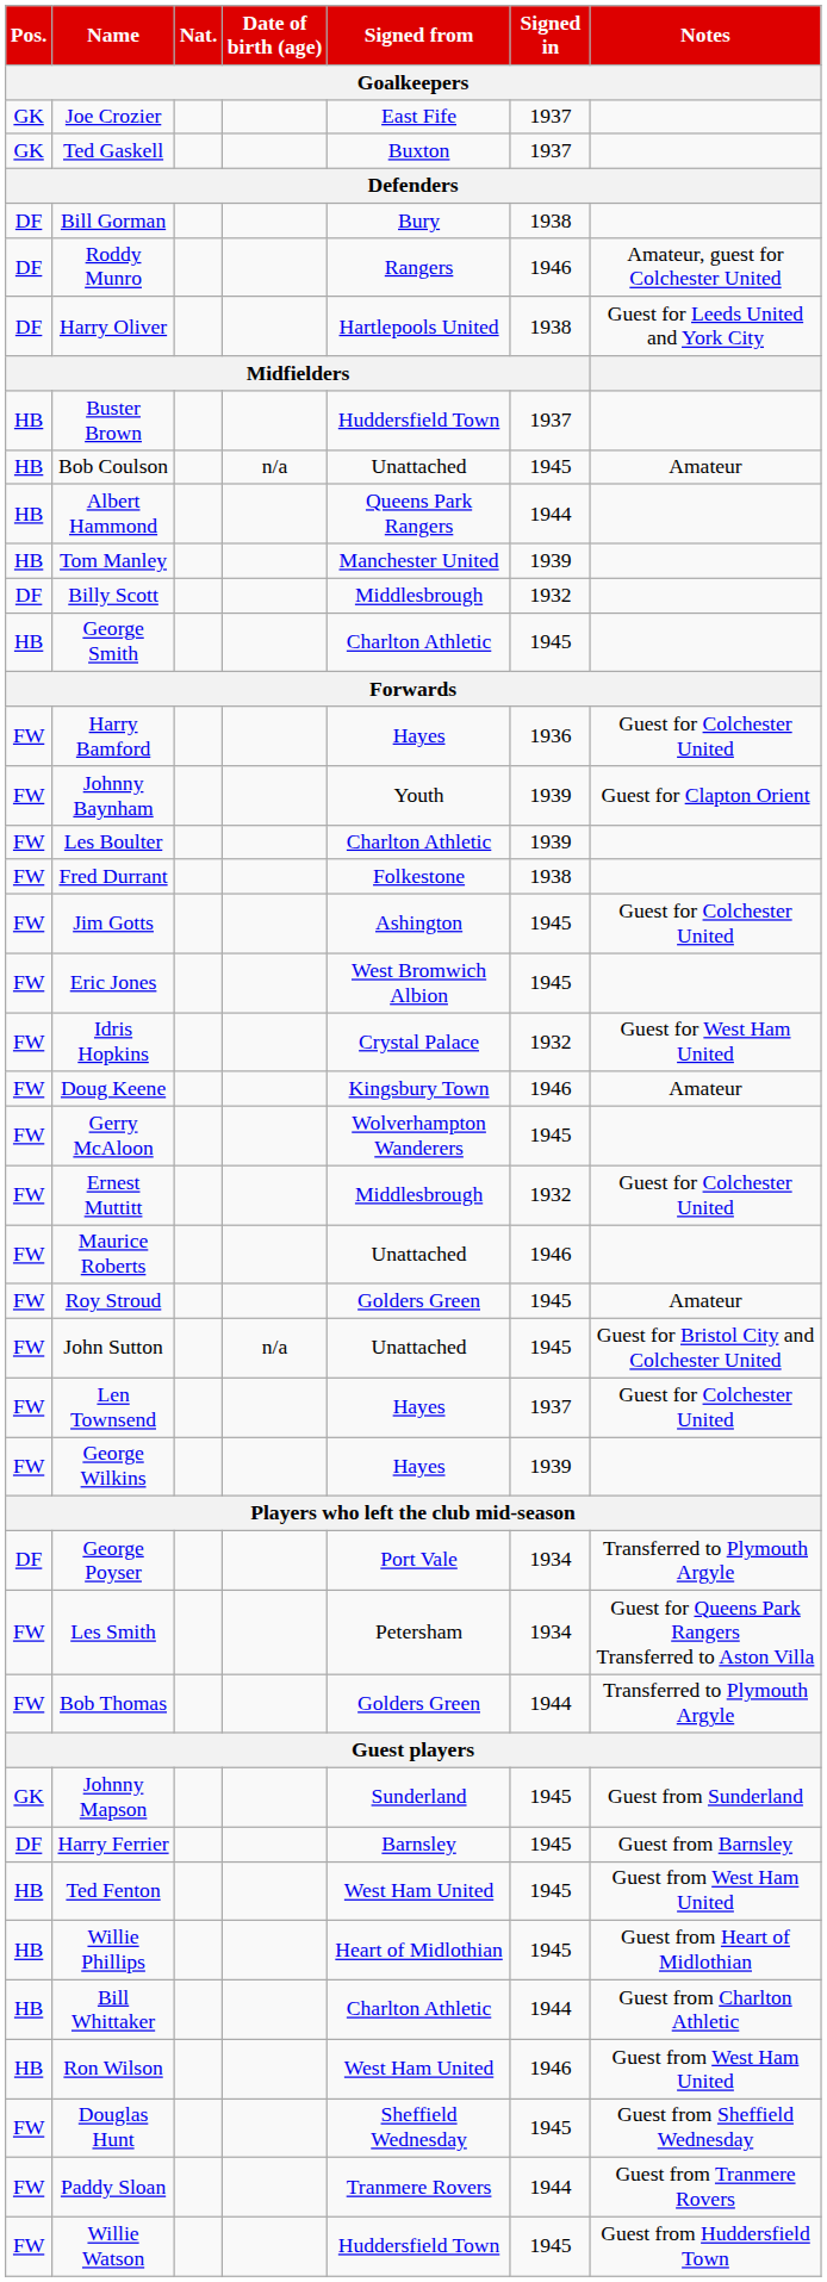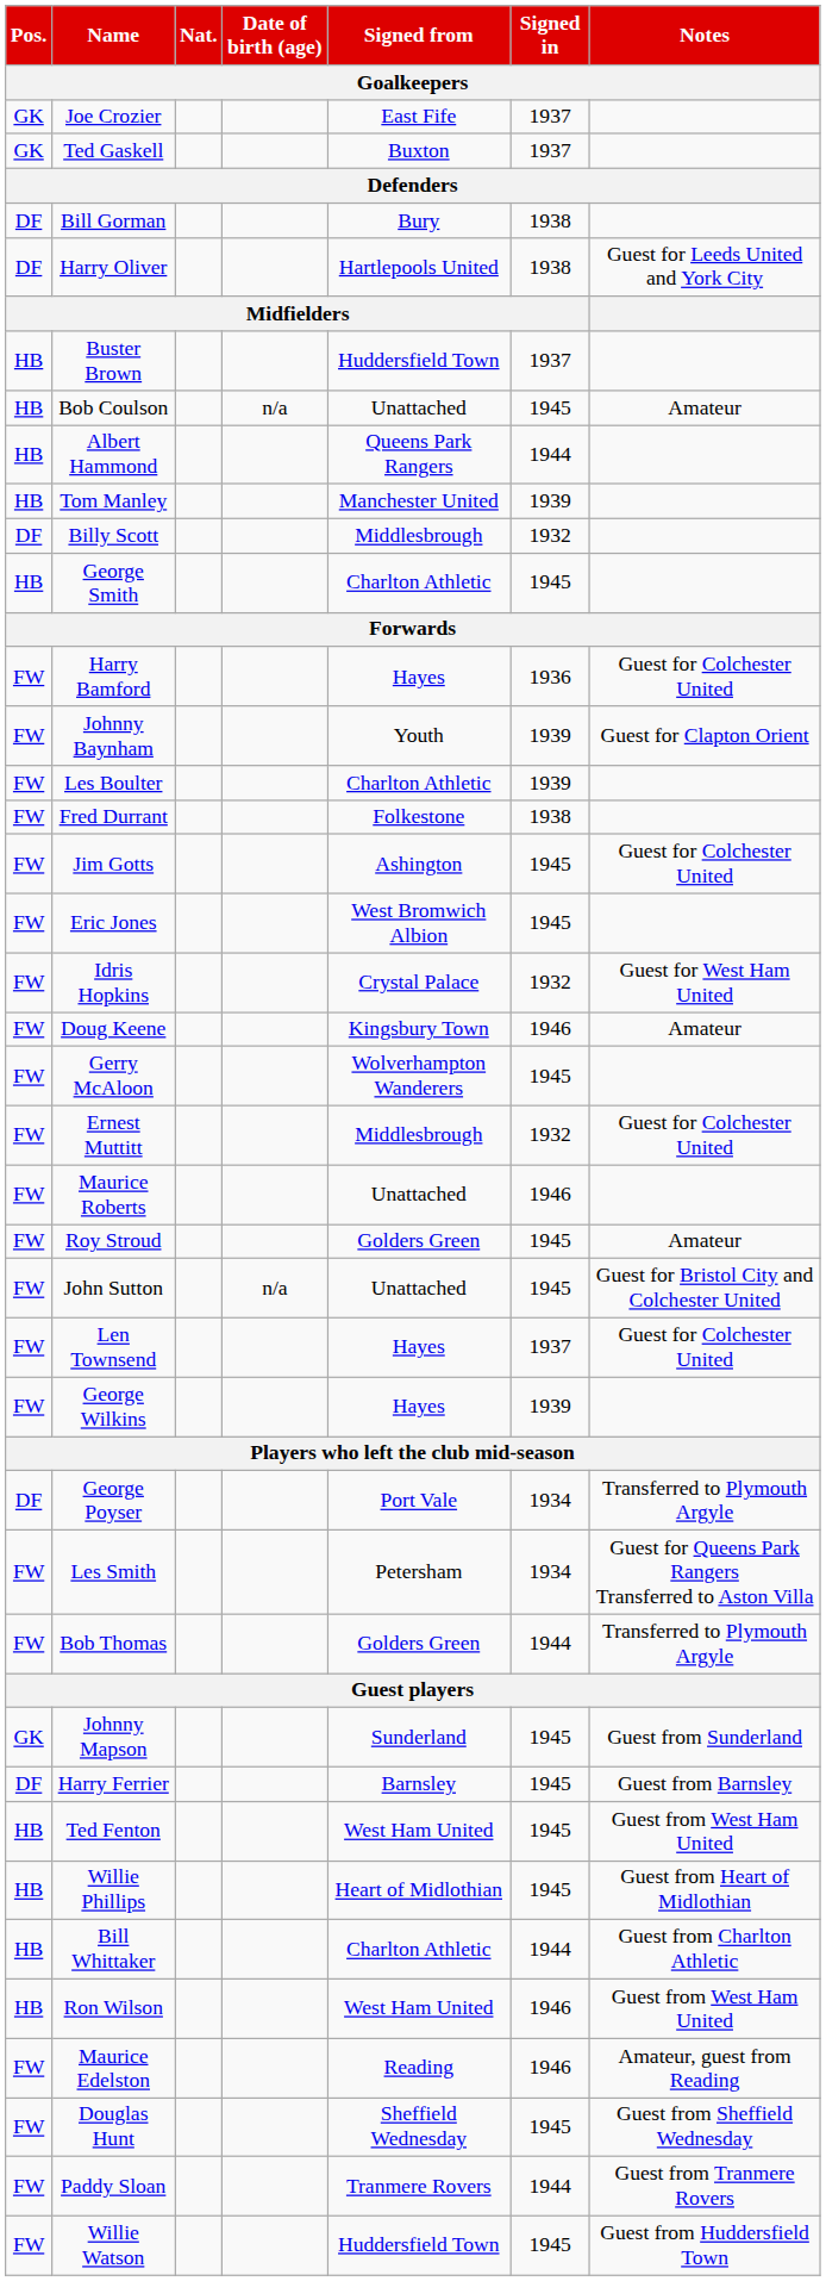 <table class="wikitable"  style="text-align:center; font-size:90%; width:90%;">
 <tr>
 <th style="background:#d00; color:white; text-align:center;">Pos.</th>
 <th style="background:#d00; color:white; text-align:center;">Name</th>
 <th style="background:#d00; color:white; text-align:center;">Nat.</th>
 <th style="background:#d00; color:white; text-align:center;">Date of birth (age)</th>
 <th style="background:#d00; color:white; text-align:center;">Signed from</th>
 <th style="background:#d00; color:white; text-align:center;">Signed in</th>
 <th style="background:#d00; color:white; text-align:center;">Notes</th>
 </tr>
 <tr>
 <th colspan="7">Goalkeepers</th>
 </tr>
 <tr>
 <td><a href='#'>GK</a></td>
 <td><a href='#'>Joe Crozier</a></td>
 <td></td>
 <td></td>
 <td><a href='#'>East Fife</a></td>
 <td>1937</td>
 <td></td>
 </tr>
 <tr>
 <td><a href='#'>GK</a></td>
 <td><a href='#'>Ted Gaskell</a></td>
 <td></td>
 <td></td>
 <td><a href='#'>Buxton</a></td>
 <td>1937</td>
 <td></td>
 </tr>
 <tr>
 <th colspan="7">Defenders</th>
 </tr>
 <tr>
 <td><a href='#'>DF</a></td>
 <td><a href='#'>Bill Gorman</a></td>
 <td></td>
 <td></td>
 <td><a href='#'>Bury</a></td>
 <td>1938</td>
 <td></td>
-</tr>
-<tr>
-<td><a href='#'>DF</a></td>
-<td><a href='#'>Roddy Munro</a></td>
-<td></td>
-<td></td>
-<td><a href='#'>Rangers</a></td>
-<td>1946</td>
-<td>Amateur, guest for <a href='#'>Colchester United</a></td>
 </tr>
 <tr>
 <td><a href='#'>DF</a></td>
 <td><a href='#'>Harry Oliver</a></td>
 <td></td>
 <td></td>
 <td><a href='#'>Hartlepools United</a></td>
 <td>1938</td>
 <td>Guest for <a href='#'>Leeds United</a> and <a href='#'>York City</a></td>
 </tr>
 <tr>
 <th colspan="6">Midfielders</th>
 <th></th>
 </tr>
 <tr>
 <td><a href='#'>HB</a></td>
 <td><a href='#'>Buster Brown</a></td>
 <td></td>
 <td></td>
 <td><a href='#'>Huddersfield Town</a></td>
 <td>1937</td>
 <td></td>
 </tr>
 <tr>
 <td><a href='#'>HB</a></td>
 <td>Bob Coulson</td>
 <td></td>
 <td>n/a</td>
 <td>Unattached</td>
 <td>1945</td>
 <td>Amateur</td>
 </tr>
 <tr>
 <td><a href='#'>HB</a></td>
 <td><a href='#'>Albert Hammond</a></td>
 <td></td>
 <td></td>
 <td><a href='#'>Queens Park Rangers</a></td>
 <td>1944</td>
 <td></td>
 </tr>
 <tr>
 <td><a href='#'>HB</a></td>
 <td><a href='#'>Tom Manley</a></td>
 <td></td>
 <td></td>
 <td><a href='#'>Manchester United</a></td>
 <td>1939</td>
 <td></td>
 </tr>
 <tr>
 <td><a href='#'>DF</a></td>
 <td><a href='#'>Billy Scott</a></td>
 <td></td>
 <td></td>
 <td><a href='#'>Middlesbrough</a></td>
 <td>1932</td>
 <td></td>
 </tr>
 <tr>
 <td><a href='#'>HB</a></td>
 <td><a href='#'>George Smith</a></td>
 <td></td>
 <td></td>
 <td><a href='#'>Charlton Athletic</a></td>
 <td>1945</td>
 <td></td>
 </tr>
 <tr>
 <th colspan="7">Forwards</th>
 </tr>
 <tr>
 <td><a href='#'>FW</a></td>
 <td><a href='#'>Harry Bamford</a></td>
 <td></td>
 <td></td>
 <td><a href='#'>Hayes</a></td>
 <td>1936</td>
 <td>Guest for <a href='#'>Colchester United</a></td>
 </tr>
 <tr>
 <td><a href='#'>FW</a></td>
 <td><a href='#'>Johnny Baynham</a></td>
 <td></td>
 <td></td>
 <td>Youth</td>
 <td>1939</td>
 <td>Guest for <a href='#'>Clapton Orient</a></td>
 </tr>
 <tr>
 <td><a href='#'>FW</a></td>
 <td><a href='#'>Les Boulter</a></td>
 <td></td>
 <td></td>
 <td><a href='#'>Charlton Athletic</a></td>
 <td>1939</td>
 <td></td>
 </tr>
 <tr>
 <td><a href='#'>FW</a></td>
 <td><a href='#'>Fred Durrant</a></td>
 <td></td>
 <td></td>
 <td><a href='#'>Folkestone</a></td>
 <td>1938</td>
 <td></td>
 </tr>
 <tr>
 <td><a href='#'>FW</a></td>
 <td><a href='#'>Jim Gotts</a></td>
 <td></td>
 <td></td>
 <td><a href='#'>Ashington</a></td>
 <td>1945</td>
 <td>Guest for <a href='#'>Colchester United</a></td>
 </tr>
 <tr>
 <td><a href='#'>FW</a></td>
 <td><a href='#'>Eric Jones</a></td>
 <td></td>
 <td></td>
 <td><a href='#'>West Bromwich Albion</a></td>
 <td>1945</td>
 <td></td>
 </tr>
 <tr>
 <td><a href='#'>FW</a></td>
 <td><a href='#'>Idris Hopkins</a></td>
 <td></td>
 <td></td>
 <td><a href='#'>Crystal Palace</a></td>
 <td>1932</td>
 <td>Guest for <a href='#'>West Ham United</a></td>
 </tr>
 <tr>
 <td><a href='#'>FW</a></td>
 <td><a href='#'>Doug Keene</a></td>
 <td></td>
 <td></td>
 <td><a href='#'>Kingsbury Town</a></td>
 <td>1946</td>
 <td>Amateur</td>
 </tr>
 <tr>
 <td><a href='#'>FW</a></td>
 <td><a href='#'>Gerry McAloon</a></td>
 <td></td>
 <td></td>
 <td><a href='#'>Wolverhampton Wanderers</a></td>
 <td>1945</td>
 <td></td>
 </tr>
 <tr>
 <td><a href='#'>FW</a></td>
 <td><a href='#'>Ernest Muttitt</a></td>
 <td></td>
 <td></td>
 <td><a href='#'>Middlesbrough</a></td>
 <td>1932</td>
 <td>Guest for <a href='#'>Colchester United</a></td>
 </tr>
 <tr>
 <td><a href='#'>FW</a></td>
 <td><a href='#'>Maurice Roberts</a></td>
 <td></td>
 <td></td>
 <td>Unattached</td>
 <td>1946</td>
 <td></td>
 </tr>
 <tr>
 <td><a href='#'>FW</a></td>
 <td><a href='#'>Roy Stroud</a></td>
 <td></td>
 <td></td>
 <td><a href='#'>Golders Green</a></td>
 <td>1945</td>
 <td>Amateur</td>
 </tr>
 <tr>
 <td><a href='#'>FW</a></td>
 <td>John Sutton</td>
 <td></td>
 <td>n/a</td>
 <td>Unattached</td>
 <td>1945</td>
 <td>Guest for <a href='#'>Bristol City</a> and <a href='#'>Colchester United</a></td>
 </tr>
 <tr>
 <td><a href='#'>FW</a></td>
 <td><a href='#'>Len Townsend</a></td>
 <td></td>
 <td></td>
 <td><a href='#'>Hayes</a></td>
 <td>1937</td>
 <td>Guest for <a href='#'>Colchester United</a></td>
 </tr>
 <tr>
 <td><a href='#'>FW</a></td>
 <td><a href='#'>George Wilkins</a></td>
 <td></td>
 <td></td>
 <td><a href='#'>Hayes</a></td>
 <td>1939</td>
 <td></td>
 </tr>
 <tr>
 <th colspan="7">Players who left the club mid-season</th>
 </tr>
 <tr>
 <td><a href='#'>DF</a></td>
 <td><a href='#'>George Poyser</a></td>
 <td></td>
 <td></td>
 <td><a href='#'>Port Vale</a></td>
 <td>1934</td>
 <td>Transferred to <a href='#'>Plymouth Argyle</a></td>
 </tr>
 <tr>
 <td><a href='#'>FW</a></td>
 <td><a href='#'>Les Smith</a></td>
 <td></td>
 <td></td>
 <td>Petersham</td>
 <td>1934</td>
 <td>Guest for <a href='#'>Queens Park Rangers</a><br>Transferred to <a href='#'>Aston Villa</a></td>
 </tr>
 <tr>
 <td><a href='#'>FW</a></td>
 <td><a href='#'>Bob Thomas</a></td>
 <td></td>
 <td></td>
 <td><a href='#'>Golders Green</a></td>
 <td>1944</td>
 <td>Transferred to <a href='#'>Plymouth Argyle</a></td>
 </tr>
 <tr>
 <th colspan="7">Guest players</th>
 </tr>
 <tr>
 <td><a href='#'>GK</a></td>
 <td><a href='#'>Johnny Mapson</a></td>
 <td></td>
 <td></td>
 <td><a href='#'>Sunderland</a></td>
 <td>1945</td>
 <td>Guest from <a href='#'>Sunderland</a></td>
 </tr>
 <tr>
 <td><a href='#'>DF</a></td>
 <td><a href='#'>Harry Ferrier</a></td>
 <td></td>
 <td></td>
 <td><a href='#'>Barnsley</a></td>
 <td>1945</td>
 <td>Guest from <a href='#'>Barnsley</a></td>
 </tr>
 <tr>
 <td><a href='#'>HB</a></td>
 <td><a href='#'>Ted Fenton</a></td>
 <td></td>
 <td></td>
 <td><a href='#'>West Ham United</a></td>
 <td>1945</td>
 <td>Guest from <a href='#'>West Ham United</a></td>
 </tr>
 <tr>
 <td><a href='#'>HB</a></td>
 <td><a href='#'>Willie Phillips</a></td>
 <td></td>
 <td></td>
 <td><a href='#'>Heart of Midlothian</a></td>
 <td>1945</td>
 <td>Guest from <a href='#'>Heart of Midlothian</a></td>
 </tr>
 <tr>
 <td><a href='#'>HB</a></td>
 <td><a href='#'>Bill Whittaker</a></td>
 <td></td>
 <td></td>
 <td><a href='#'>Charlton Athletic</a></td>
 <td>1944</td>
 <td>Guest from <a href='#'>Charlton Athletic</a></td>
 </tr>
 <tr>
 <td><a href='#'>HB</a></td>
 <td><a href='#'>Ron Wilson</a></td>
 <td></td>
 <td></td>
 <td><a href='#'>West Ham United</a></td>
 <td>1946</td>
 <td>Guest from <a href='#'>West Ham United</a></td>
 </tr>
 <tr>
 <td><a href='#'>FW</a></td>
+<td><a href='#'>Maurice Edelston</a></td>
+<td></td>
+<td></td>
+<td><a href='#'>Reading</a></td>
+<td>1946</td>
+<td>Amateur, guest from <a href='#'>Reading</a></td>
+</tr>
+<tr>
+<td><a href='#'>FW</a></td>
 <td><a href='#'>Douglas Hunt</a></td>
 <td></td>
 <td></td>
 <td><a href='#'>Sheffield Wednesday</a></td>
 <td>1945</td>
 <td>Guest from <a href='#'>Sheffield Wednesday</a></td>
 </tr>
 <tr>
 <td><a href='#'>FW</a></td>
 <td><a href='#'>Paddy Sloan</a></td>
 <td></td>
 <td></td>
 <td><a href='#'>Tranmere Rovers</a></td>
 <td>1944</td>
 <td>Guest from <a href='#'>Tranmere Rovers</a></td>
 </tr>
 <tr>
 <td><a href='#'>FW</a></td>
 <td><a href='#'>Willie Watson</a></td>
 <td></td>
 <td></td>
 <td><a href='#'>Huddersfield Town</a></td>
 <td>1945</td>
 <td>Guest from <a href='#'>Huddersfield Town</a></td>
 </tr>
 </table>
